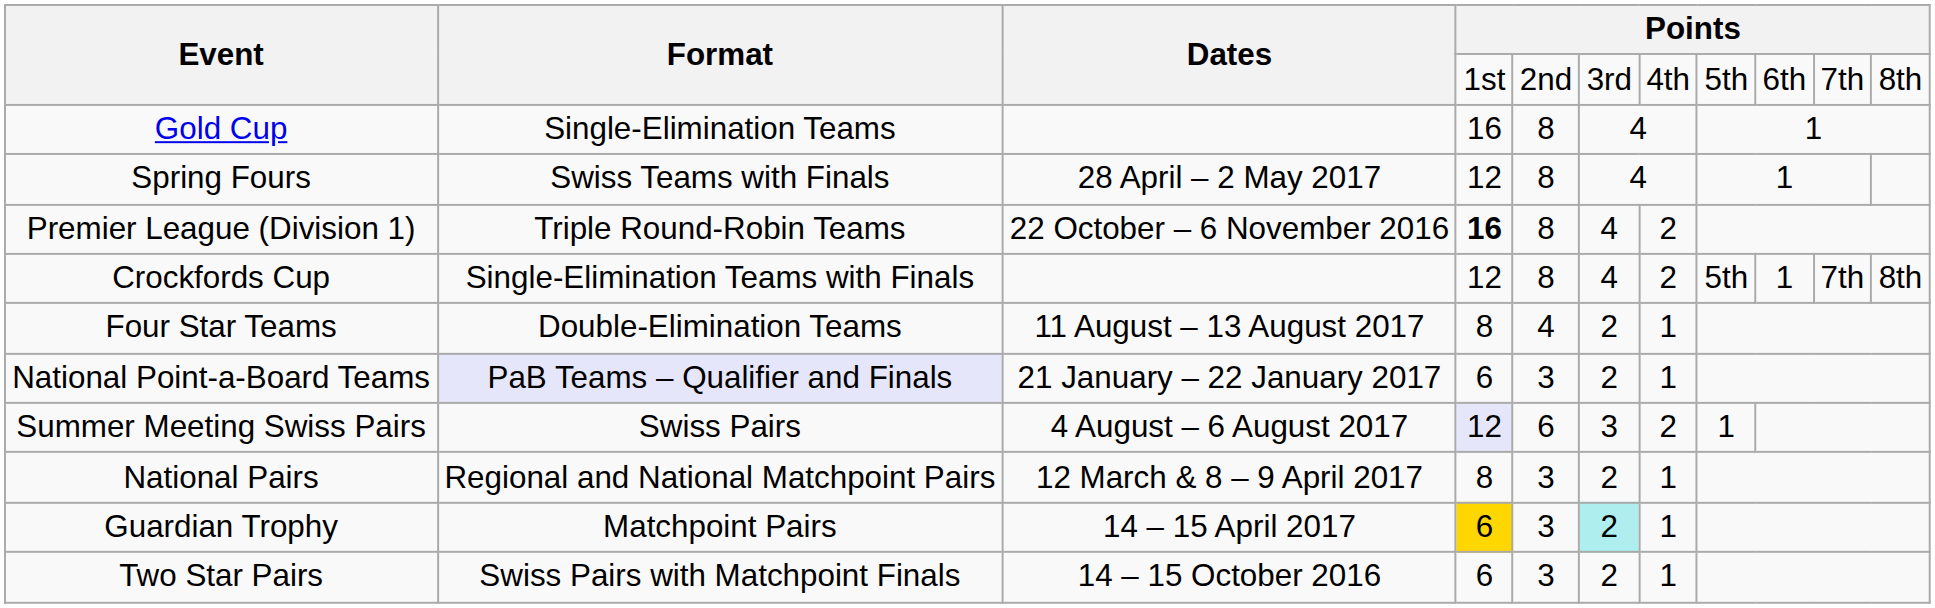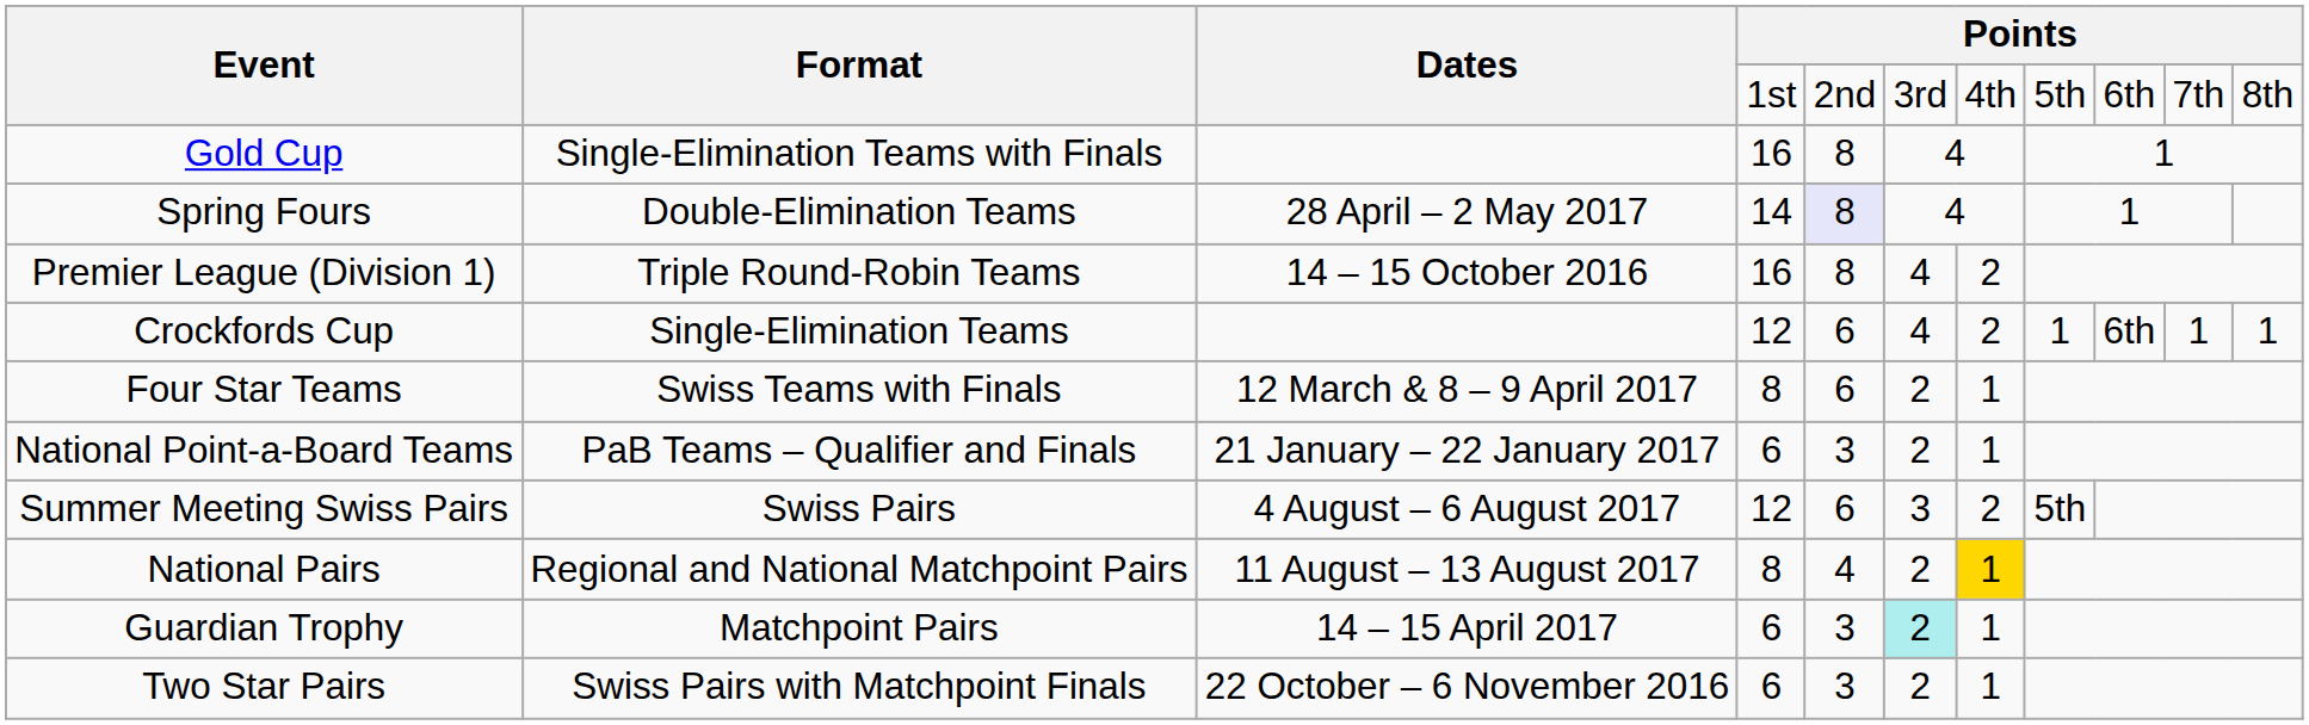 <table class="wikitable" style="text-align:center;">
 <tr>
 <th rowspan="2">Event </th>
 <th rowspan="2">Format</th>
 <th rowspan="2">Dates</th>
 <th colspan="8">Points</th>
 </tr>
 <tr>
 <td>1st</td>
 <td>2nd</td>
 <td>3rd</td>
 <td>4th</td>
 <td>5th</td>
 <td>6th</td>
 <td>7th</td>
 <td>8th</td>
 </tr>
 <tr>
 <td><a href='#'>Gold Cup</a></td>
-<td>Single-Elimination Teams</td>
+<td>Single-Elimination Teams with Finals</td>
 <td></td>
 <td>16</td>
 <td>8</td>
 <td colspan="2">4</td>
 <td colspan="4">1</td>
 </tr>
 <tr>
 <td>Spring Fours</td>
-<td>Swiss Teams with Finals</td>
+<td>Double-Elimination Teams</td>
 <td>28 April – 2 May 2017</td>
-<td>12</td>
-<td>8</td>
+<td>14</td>
+<td style="background: lavender;">8</td>
 <td colspan="2">4</td>
 <td colspan="3">1</td>
 <td></td>
 </tr>
 <tr>
 <td>Premier League (Division 1)</td>
 <td>Triple Round-Robin Teams</td>
-<td>22 October – 6 November 2016</td>
-<td><strong>16</strong></td>
+<td>14 – 15 October 2016</td>
+<td>16</td>
 <td>8</td>
 <td>4</td>
 <td>2</td>
 <td colspan="4"></td>
 </tr>
 <tr>
 <td>Crockfords Cup</td>
-<td>Single-Elimination Teams with Finals</td>
+<td>Single-Elimination Teams</td>
 <td></td>
 <td>12</td>
-<td>8</td>
+<td>6</td>
 <td>4</td>
 <td>2</td>
-<td>5th</td>
 <td>1</td>
-<td>7th</td>
-<td>8th</td>
+<td>6th</td>
+<td>1</td>
+<td>1</td>
 </tr>
 <tr>
 <td>Four Star Teams</td>
-<td>Double-Elimination Teams</td>
-<td>11 August – 13 August 2017</td>
+<td>Swiss Teams with Finals</td>
+<td>12 March & 8 – 9 April 2017</td>
 <td>8</td>
-<td>4</td>
+<td>6</td>
 <td>2</td>
 <td>1</td>
 <td colspan="4"></td>
 </tr>
 <tr>
 <td>National Point-a-Board Teams</td>
-<td style="background: lavender;">PaB Teams – Qualifier and Finals</td>
+<td>PaB Teams – Qualifier and Finals</td>
 <td>21 January – 22 January 2017</td>
 <td>6</td>
 <td>3</td>
 <td>2</td>
 <td>1</td>
 <td colspan="4"></td>
 </tr>
 <tr>
 <td>Summer Meeting Swiss Pairs</td>
 <td>Swiss Pairs</td>
 <td>4 August – 6 August 2017</td>
-<td style="background: lavender;">12</td>
+<td>12</td>
 <td>6</td>
 <td>3</td>
 <td>2</td>
-<td>1</td>
+<td>5th</td>
 <td colspan="3"></td>
 </tr>
 <tr>
 <td>National Pairs</td>
 <td>Regional and National Matchpoint Pairs</td>
-<td>12 March & 8 – 9 April 2017</td>
+<td>11 August – 13 August 2017</td>
 <td>8</td>
-<td>3</td>
+<td>4</td>
 <td>2</td>
-<td>1</td>
+<td style="background: gold;">1</td>
 <td colspan="4"></td>
 </tr>
 <tr>
 <td>Guardian Trophy</td>
 <td>Matchpoint Pairs</td>
 <td>14 – 15 April 2017</td>
-<td style="background: gold;">6</td>
+<td>6</td>
 <td>3</td>
 <td style="background: paleturquoise;">2</td>
 <td>1</td>
 <td colspan="4"></td>
 </tr>
 <tr>
 <td>Two Star Pairs</td>
 <td>Swiss Pairs with Matchpoint Finals</td>
-<td>14 – 15 October 2016</td>
+<td>22 October – 6 November 2016</td>
 <td>6</td>
 <td>3</td>
 <td>2</td>
 <td>1</td>
 <td colspan="4"></td>
 </tr>
 </table>
